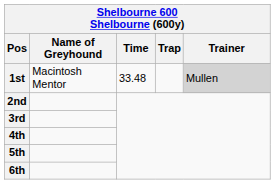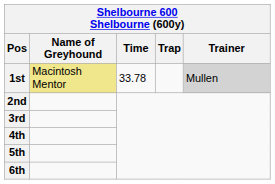 <table class="wikitable">
 <tr>
 <th colspan="6"><a href='#'>Shelbourne 600</a><br> <a href='#'>Shelbourne</a> (600y)</th>
 </tr>
 <tr>
 <th width=30>Pos</th>
 <th width=120>Name of Greyhound</th>
 <th width=50>Time</th>
 <th width=30>Trap</th>
 <th width=120>Trainer</th>
 </tr>
 <tr>
 <th>1st</th>
-<td>Macintosh Mentor</td>
-<td>33.48</td>
+<td style="background: khaki;">Macintosh Mentor</td>
+<td>33.78</td>
 <td></td>
 <td style="background: lightgrey;">Mullen</td>
 </tr>
 <tr>
 <th>2nd</th>
 <td></td>
 </tr>
 <tr>
 <th>3rd</th>
 <td></td>
 </tr>
 <tr>
 <th>4th</th>
 <td></td>
 </tr>
 <tr>
 <th>5th</th>
 <td></td>
 </tr>
 <tr>
 <th>6th</th>
 <td></td>
 </tr>
 </table>
